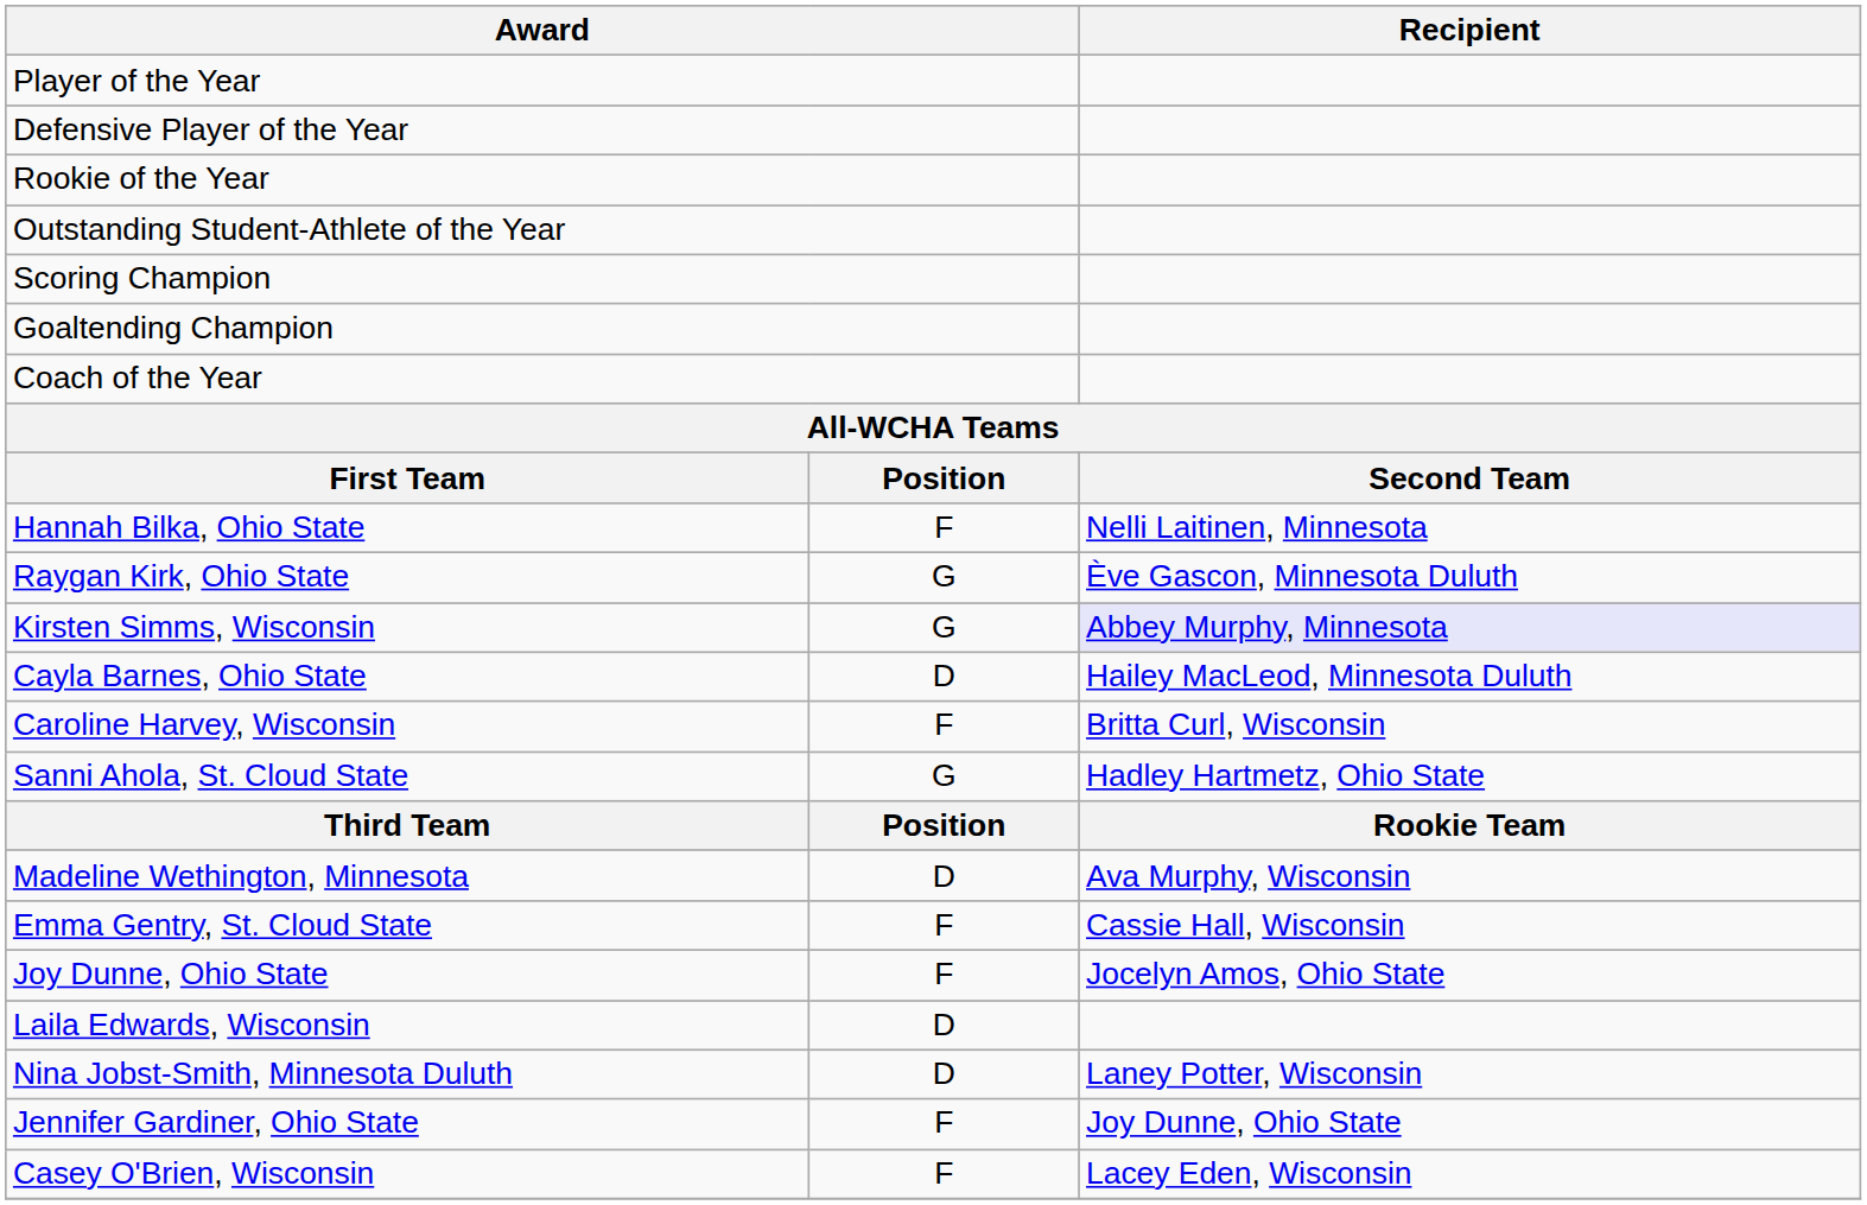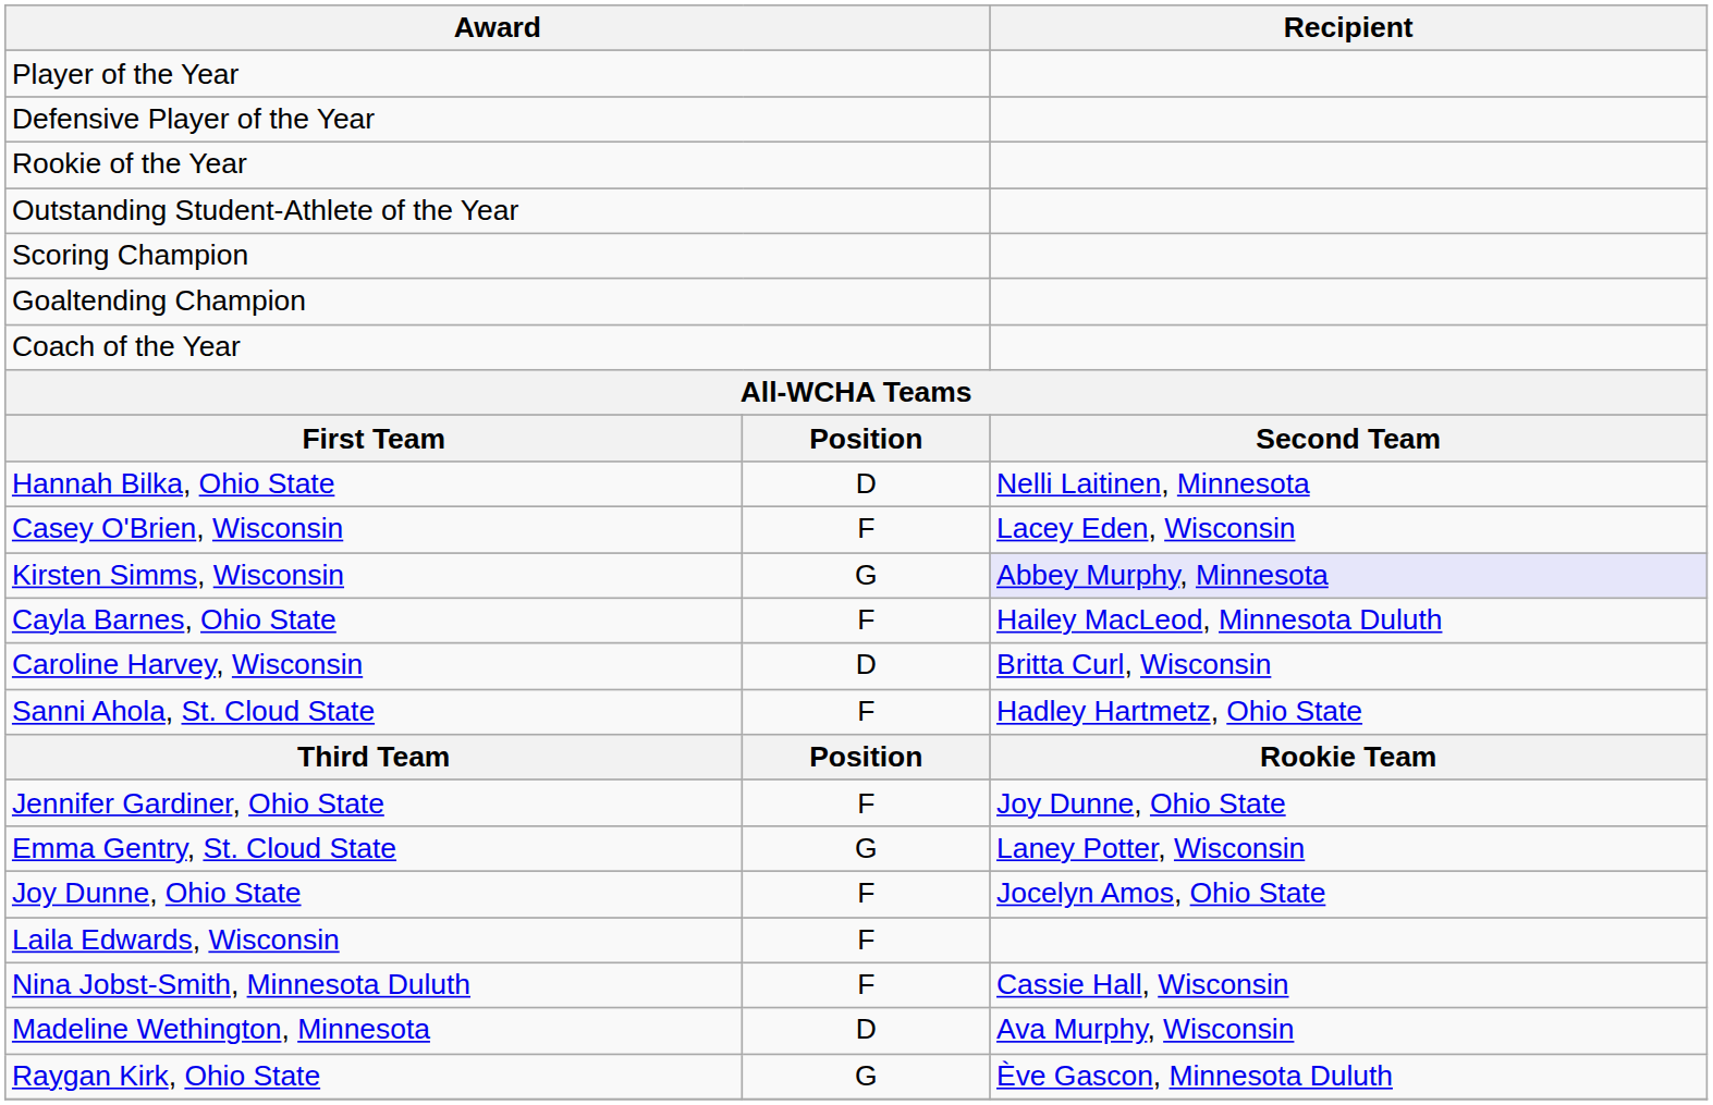 <table class="wikitable" width=75%>
 <tr>
 <th colspan=2>Award</th>
 <th>Recipient</th>
 </tr>
 <tr>
 <td colspan=2>Player of the Year</td>
 <td></td>
 </tr>
 <tr>
 <td colspan=2>Defensive Player of the Year</td>
 <td></td>
 </tr>
 <tr>
 <td colspan=2>Rookie of the Year</td>
 <td></td>
 </tr>
 <tr>
 <td colspan=2>Outstanding Student-Athlete of the Year</td>
 <td></td>
 </tr>
 <tr>
 <td colspan=2>Scoring Champion</td>
 <td></td>
 </tr>
 <tr>
 <td colspan=2>Goaltending Champion</td>
 <td></td>
 </tr>
 <tr>
 <td colspan=2>Coach of the Year</td>
 <td></td>
 </tr>
 <tr>
 <th colspan=3>All-WCHA Teams</th>
 </tr>
 <tr>
 <th>First Team</th>
 <th>  Position  </th>
 <th>Second Team</th>
 </tr>
 <tr>
 <td><a href='#'>Hannah Bilka</a>, <a href='#'>Ohio State</a></td>
-<td align=center>F</td>
+<td align=center>D</td>
 <td><a href='#'>Nelli Laitinen</a>, <a href='#'>Minnesota</a></td>
 </tr>
 <tr>
-<td><a href='#'>Raygan Kirk</a>, <a href='#'>Ohio State</a></td>
-<td align=center>G</td>
-<td><a href='#'>Ève Gascon</a>, <a href='#'>Minnesota Duluth</a></td>
+<td><a href='#'>Casey O'Brien</a>, <a href='#'>Wisconsin</a></td>
+<td align=center>F</td>
+<td><a href='#'>Lacey Eden</a>, <a href='#'>Wisconsin</a></td>
 </tr>
 <tr>
 <td><a href='#'>Kirsten Simms</a>, <a href='#'>Wisconsin</a></td>
 <td align=center>G</td>
 <td style="background: lavender;"><a href='#'>Abbey Murphy</a>, <a href='#'>Minnesota</a></td>
 </tr>
 <tr>
 <td><a href='#'>Cayla Barnes</a>, <a href='#'>Ohio State</a></td>
-<td align=center>D</td>
+<td align=center>F</td>
 <td><a href='#'>Hailey MacLeod</a>, <a href='#'>Minnesota Duluth</a></td>
 </tr>
 <tr>
 <td><a href='#'>Caroline Harvey</a>, <a href='#'>Wisconsin</a></td>
-<td align=center>F</td>
+<td align=center>D</td>
 <td><a href='#'>Britta Curl</a>, <a href='#'>Wisconsin</a></td>
 </tr>
 <tr>
 <td><a href='#'>Sanni Ahola</a>, <a href='#'>St. Cloud State</a></td>
-<td align=center>G</td>
+<td align=center>F</td>
 <td><a href='#'>Hadley Hartmetz</a>, <a href='#'>Ohio State</a></td>
 </tr>
 <tr>
 <th>Third Team</th>
 <th>  Position  </th>
 <th>Rookie Team</th>
 </tr>
 <tr>
-<td><a href='#'>Madeline Wethington</a>, <a href='#'>Minnesota</a></td>
-<td align=center>D</td>
-<td><a href='#'>Ava Murphy</a>, <a href='#'>Wisconsin</a></td>
+<td><a href='#'>Jennifer Gardiner</a>, <a href='#'>Ohio State</a></td>
+<td align=center>F</td>
+<td><a href='#'>Joy Dunne</a>, <a href='#'>Ohio State</a></td>
 </tr>
 <tr>
 <td><a href='#'>Emma Gentry</a>, <a href='#'>St. Cloud State</a></td>
-<td align=center>F</td>
-<td><a href='#'>Cassie Hall</a>, <a href='#'>Wisconsin</a></td>
+<td align=center>G</td>
+<td><a href='#'>Laney Potter</a>, <a href='#'>Wisconsin</a></td>
 </tr>
 <tr>
 <td><a href='#'>Joy Dunne</a>, <a href='#'>Ohio State</a></td>
 <td align=center>F</td>
 <td><a href='#'>Jocelyn Amos</a>, <a href='#'>Ohio State</a></td>
 </tr>
 <tr>
 <td><a href='#'>Laila Edwards</a>, <a href='#'>Wisconsin</a></td>
-<td align=center>D</td>
+<td align=center>F</td>
 <td></td>
 </tr>
 <tr>
 <td><a href='#'>Nina Jobst-Smith</a>, <a href='#'>Minnesota Duluth</a></td>
-<td align=center>D</td>
-<td><a href='#'>Laney Potter</a>, <a href='#'>Wisconsin</a></td>
+<td align=center>F</td>
+<td><a href='#'>Cassie Hall</a>, <a href='#'>Wisconsin</a></td>
 </tr>
 <tr>
-<td><a href='#'>Jennifer Gardiner</a>, <a href='#'>Ohio State</a></td>
-<td align=center>F</td>
-<td><a href='#'>Joy Dunne</a>, <a href='#'>Ohio State</a></td>
+<td><a href='#'>Madeline Wethington</a>, <a href='#'>Minnesota</a></td>
+<td align=center>D</td>
+<td><a href='#'>Ava Murphy</a>, <a href='#'>Wisconsin</a></td>
 </tr>
 <tr>
-<td><a href='#'>Casey O'Brien</a>, <a href='#'>Wisconsin</a></td>
-<td align=center>F</td>
-<td><a href='#'>Lacey Eden</a>, <a href='#'>Wisconsin</a></td>
+<td><a href='#'>Raygan Kirk</a>, <a href='#'>Ohio State</a></td>
+<td align=center>G</td>
+<td><a href='#'>Ève Gascon</a>, <a href='#'>Minnesota Duluth</a></td>
 </tr>
 <tr>
 </tr>
 </table>
